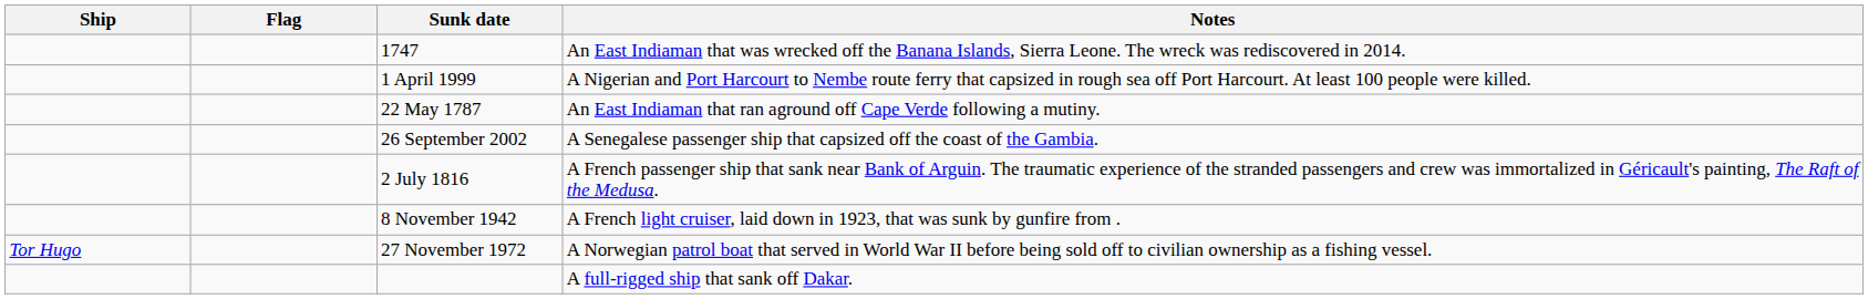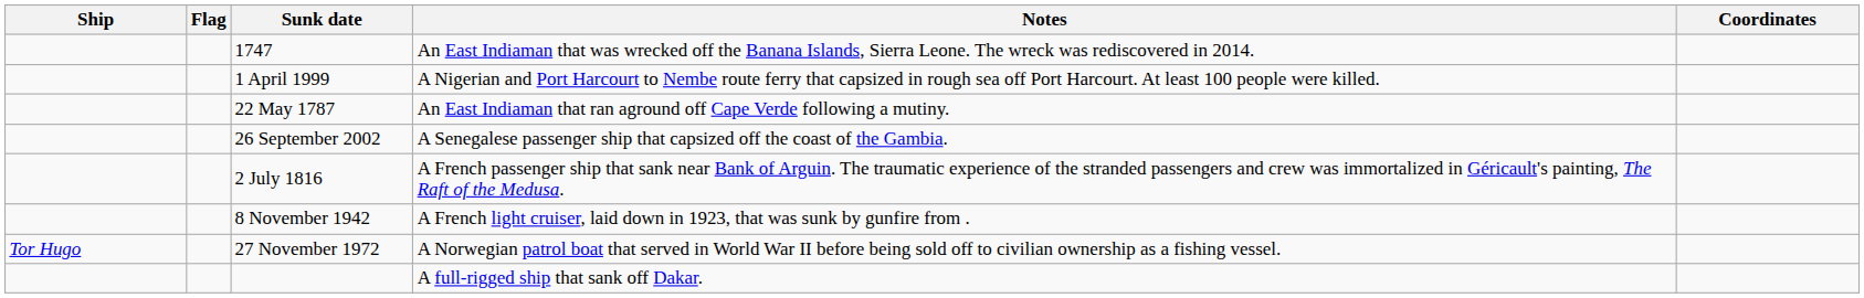 <table class=wikitable | style = "width:100%">
 <tr>
 <th style="width:10%">Ship</th>
 <th>Flag</th>
 <th style="width:10%">Sunk date</th>
 <th style="width:70%">Notes</th>
+<th style="width:10%">Coordinates</th>
 </tr>
 <tr>
 <td></td>
 <td></td>
 <td>1747</td>
 <td>An <a href='#'>East Indiaman</a> that was wrecked off the <a href='#'>Banana Islands</a>, Sierra Leone. The wreck was rediscovered in 2014.</td>
+<td></td>
 </tr>
 <tr>
 <td></td>
 <td></td>
 <td>1 April 1999</td>
 <td>A Nigerian and <a href='#'>Port Harcourt</a> to <a href='#'>Nembe</a> route ferry that capsized in rough sea off Port Harcourt. At least 100 people were killed.</td>
+<td></td>
 </tr>
 <tr>
 <td></td>
 <td></td>
 <td>22 May 1787</td>
 <td>An <a href='#'>East Indiaman</a> that ran aground off <a href='#'>Cape Verde</a> following a mutiny.</td>
+<td></td>
 </tr>
 <tr>
 <td></td>
 <td></td>
 <td>26 September 2002</td>
 <td>A Senegalese passenger ship that capsized off the coast of <a href='#'>the Gambia</a>.</td>
+<td></td>
 </tr>
 <tr>
 <td></td>
 <td></td>
 <td>2 July 1816</td>
 <td>A French passenger ship that sank near <a href='#'>Bank of Arguin</a>. The traumatic experience of the stranded passengers and crew was immortalized in <a href='#'>Géricault</a>'s painting, <em><a href='#'>The Raft of the Medusa</a></em>.</td>
+<td></td>
 </tr>
 <tr>
 <td></td>
 <td></td>
 <td>8 November 1942</td>
 <td>A French  <a href='#'>light cruiser</a>, laid down in 1923, that was sunk by gunfire from .</td>
+<td></td>
 </tr>
 <tr>
 <td><a href='#'><em>Tor Hugo</em></a></td>
 <td></td>
 <td>27 November 1972</td>
 <td>A Norwegian <a href='#'>patrol boat</a> that served in World War II before being sold off to civilian ownership as a fishing vessel.</td>
+<td></td>
 </tr>
 <tr>
 <td></td>
 <td></td>
 <td></td>
 <td>A <a href='#'>full-rigged ship</a> that sank off <a href='#'>Dakar</a>.</td>
+<td></td>
 </tr>
 </table>
